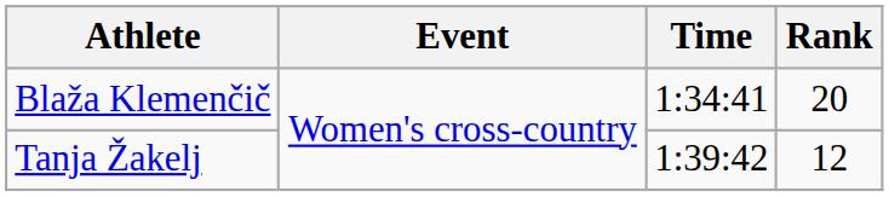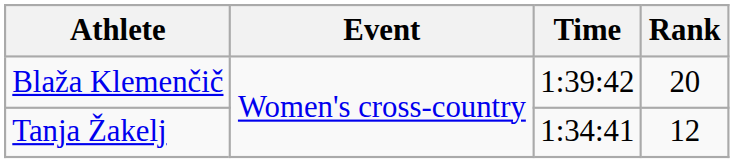 <table class="wikitable" style="font-size:90%">
 <tr>
 <th>Athlete</th>
 <th>Event</th>
 <th>Time</th>
 <th>Rank</th>
 </tr>
 <tr align=center>
 <td align=left><a href='#'>Blaža Klemenčič</a></td>
 <td align=left rowspan=2><a href='#'>Women's cross-country</a></td>
-<td>1:34:41</td>
+<td>1:39:42</td>
 <td>20</td>
 </tr>
 <tr align=center>
 <td align=left><a href='#'>Tanja Žakelj</a></td>
-<td>1:39:42</td>
+<td>1:34:41</td>
 <td>12</td>
 </tr>
 </table>
